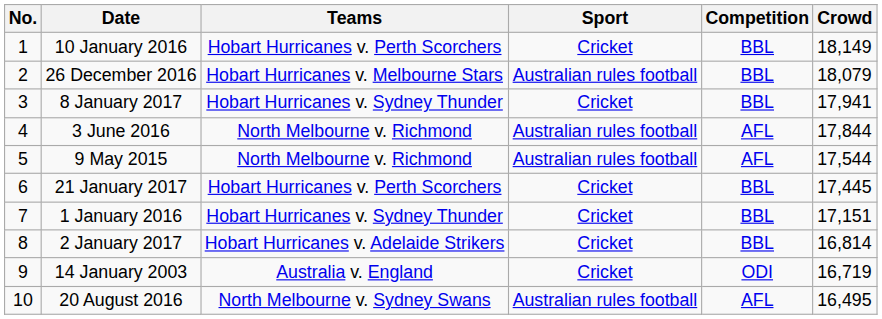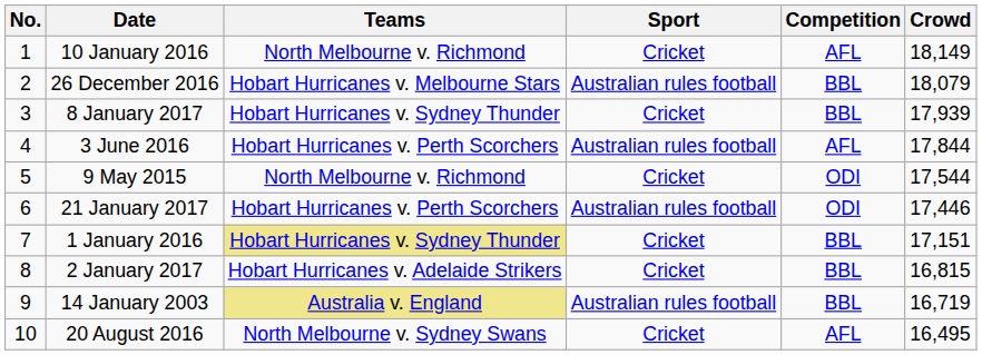 <table class="wikitable sortable">
 <tr>
 <th>No.</th>
 <th>Date</th>
 <th>Teams</th>
 <th>Sport</th>
 <th>Competition</th>
 <th>Crowd</th>
 </tr>
 <tr>
 <td align=center>1</td>
 <td align=center>10 January 2016</td>
-<td align=center><a href='#'>Hobart Hurricanes</a> v. <a href='#'>Perth Scorchers</a></td>
+<td align="center"><a href='#'>North Melbourne</a> v. <a href='#'>Richmond</a></td>
 <td align=center><a href='#'>Cricket</a></td>
-<td align=center><a href='#'>BBL</a></td>
+<td align="center"><a href='#'>AFL</a></td>
 <td>18,149</td>
 </tr>
 <tr>
 <td align=center>2</td>
 <td align=center>26 December 2016</td>
 <td align=center><a href='#'>Hobart Hurricanes</a> v. <a href='#'>Melbourne Stars</a></td>
 <td align="center"><a href='#'>Australian rules football</a></td>
 <td align=center><a href='#'>BBL</a></td>
 <td>18,079</td>
 </tr>
 <tr>
 <td align="center">3</td>
 <td align="center">8 January 2017</td>
 <td align="center"><a href='#'>Hobart Hurricanes</a> v. <a href='#'>Sydney Thunder</a></td>
 <td align="center"><a href='#'>Cricket</a></td>
 <td align="center"><a href='#'>BBL</a></td>
-<td>17,941</td>
+<td>17,939</td>
 </tr>
 <tr>
 <td align="center">4</td>
 <td align="center">3 June 2016</td>
-<td align="center"><a href='#'>North Melbourne</a> v. <a href='#'>Richmond</a></td>
+<td align=center><a href='#'>Hobart Hurricanes</a> v. <a href='#'>Perth Scorchers</a></td>
 <td align="center"><a href='#'>Australian rules football</a></td>
 <td align="center"><a href='#'>AFL</a></td>
 <td>17,844</td>
 </tr>
 <tr>
 <td align="center">5</td>
 <td align="center">9 May 2015</td>
 <td align="center"><a href='#'>North Melbourne</a> v. <a href='#'>Richmond</a></td>
-<td align="center"><a href='#'>Australian rules football</a></td>
-<td align="center"><a href='#'>AFL</a></td>
+<td align="center"><a href='#'>Cricket</a></td>
+<td align="center"><a href='#'>ODI</a></td>
 <td>17,544</td>
 </tr>
 <tr>
 <td align="center">6</td>
 <td align="center">21 January 2017</td>
 <td align="center"><a href='#'>Hobart Hurricanes</a> v. <a href='#'>Perth Scorchers</a></td>
-<td align="center"><a href='#'>Cricket</a></td>
-<td align="center"><a href='#'>BBL</a></td>
-<td>17,445</td>
+<td align="center"><a href='#'>Australian rules football</a></td>
+<td align="center"><a href='#'>ODI</a></td>
+<td>17,446</td>
 </tr>
 <tr>
 <td align=center>7</td>
 <td align=center>1 January 2016</td>
-<td align="center"><a href='#'>Hobart Hurricanes</a> v. <a href='#'>Sydney Thunder</a></td>
+<td align="center" style="background: khaki;"><a href='#'>Hobart Hurricanes</a> v. <a href='#'>Sydney Thunder</a></td>
 <td align="center"><a href='#'>Cricket</a></td>
 <td align="center"><a href='#'>BBL</a></td>
 <td>17,151</td>
 </tr>
 <tr>
 <td align="center">8</td>
 <td align="center">2 January 2017</td>
 <td align="center"><a href='#'>Hobart Hurricanes</a> v. <a href='#'>Adelaide Strikers</a></td>
 <td align="center"><a href='#'>Cricket</a></td>
 <td align="center"><a href='#'>BBL</a></td>
-<td>16,814</td>
+<td>16,815</td>
 </tr>
 <tr>
 <td align="center">9</td>
 <td align="center">14 January 2003</td>
-<td align="center"><a href='#'>Australia</a> v. <a href='#'>England</a></td>
-<td align="center"><a href='#'>Cricket</a></td>
-<td align="center"><a href='#'>ODI</a></td>
+<td align="center" style="background: khaki;"><a href='#'>Australia</a> v. <a href='#'>England</a></td>
+<td align="center"><a href='#'>Australian rules football</a></td>
+<td align="center"><a href='#'>BBL</a></td>
 <td>16,719</td>
 </tr>
 <tr>
 <td align="center">10</td>
 <td align="center">20 August 2016</td>
 <td align="center"><a href='#'>North Melbourne</a> v. <a href='#'>Sydney Swans</a></td>
-<td align="center"><a href='#'>Australian rules football</a></td>
+<td align="center"><a href='#'>Cricket</a></td>
 <td align="center"><a href='#'>AFL</a></td>
 <td>16,495</td>
 </tr>
 </table>
